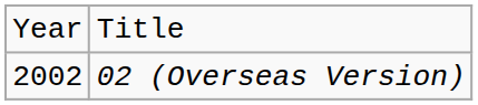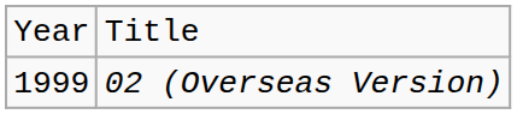 <table class="wikitable">
 <tr>
 <td>Year</td>
 <td>Title</td>
 </tr>
 <tr>
-<td>2002</td>
+<td>1999</td>
 <td><em>02 (Overseas Version)</em></td>
 </tr>
 </table>
